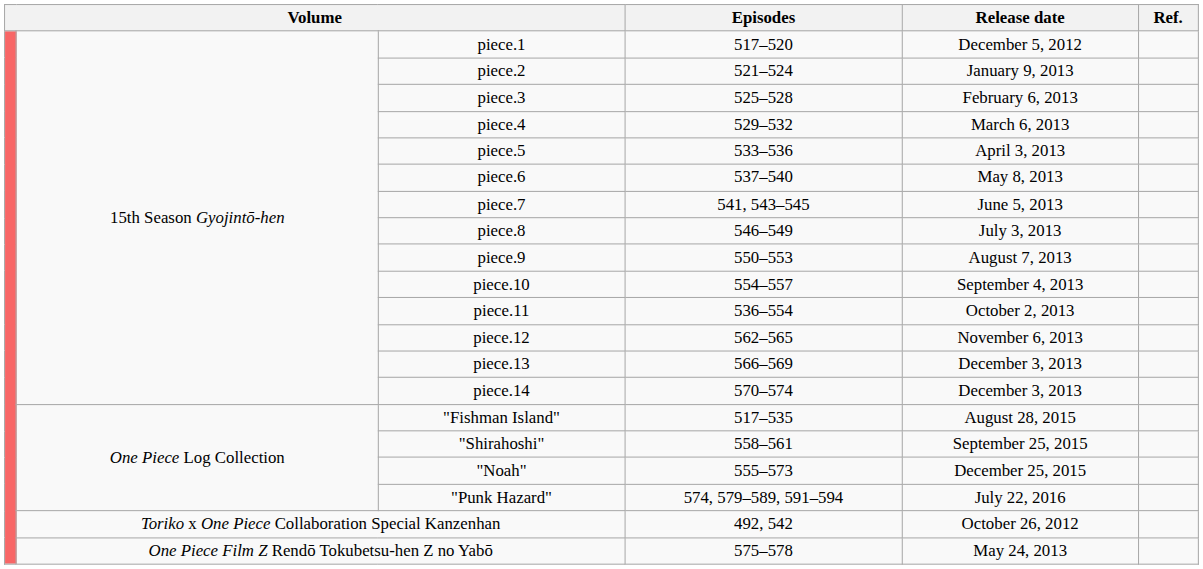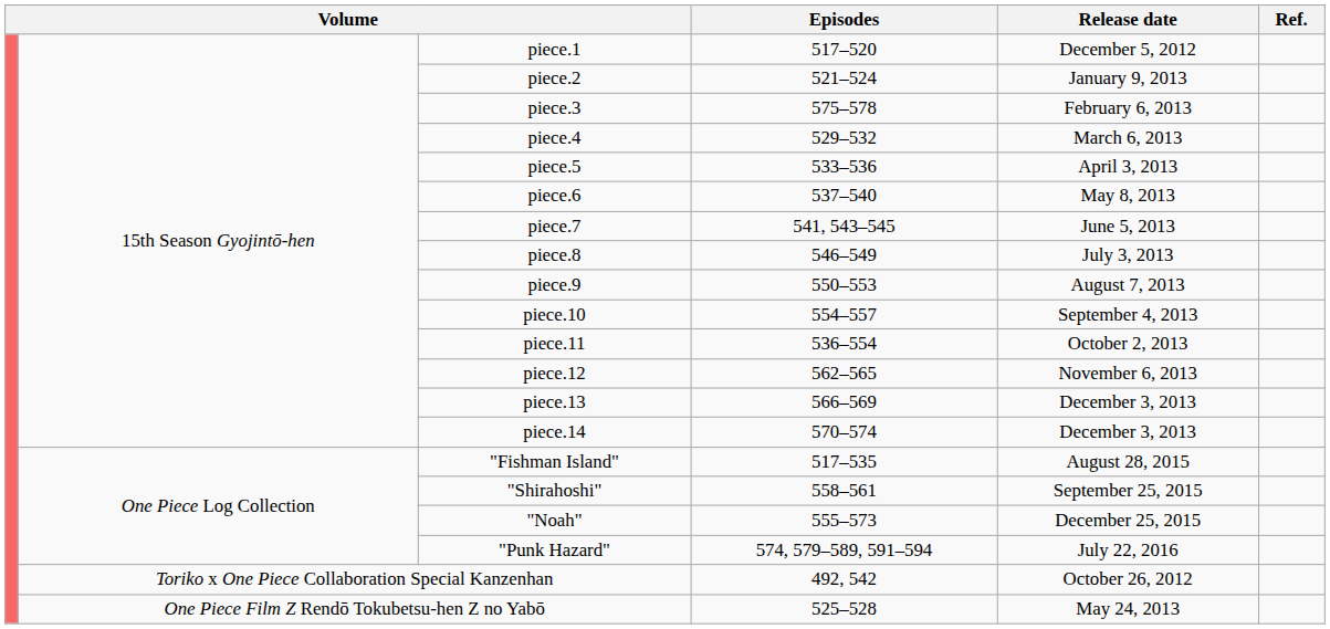 <table class="wikitable" style="text-align: center; width: 90%;">
 <tr>
 <th colspan="3">Volume</th>
 <th>Episodes</th>
 <th>Release date</th>
 <th width="5%">Ref.</th>
 </tr>
 <tr>
 <td rowspan="196" width="1%" style="background: #F86666;"></td>
 <td rowspan="14">15th Season <em>Gyojintō-hen</em></td>
 <td>piece.1</td>
 <td>517–520</td>
 <td>December 5, 2012</td>
 <td></td>
 </tr>
 <tr>
 <td>piece.2</td>
 <td>521–524</td>
 <td>January 9, 2013</td>
 <td></td>
 </tr>
 <tr>
 <td>piece.3</td>
-<td>525–528</td>
+<td>575–578</td>
 <td>February 6, 2013</td>
 <td></td>
 </tr>
 <tr>
 <td>piece.4</td>
 <td>529–532</td>
 <td>March 6, 2013</td>
 <td></td>
 </tr>
 <tr>
 <td>piece.5</td>
 <td>533–536</td>
 <td>April 3, 2013</td>
 <td></td>
 </tr>
 <tr>
 <td>piece.6</td>
 <td>537–540</td>
 <td>May 8, 2013</td>
 <td></td>
 </tr>
 <tr>
 <td>piece.7</td>
 <td>541, 543–545</td>
 <td>June 5, 2013</td>
 <td></td>
 </tr>
 <tr>
 <td>piece.8</td>
 <td>546–549</td>
 <td>July 3, 2013</td>
 <td></td>
 </tr>
 <tr>
 <td>piece.9</td>
 <td>550–553</td>
 <td>August 7, 2013</td>
 <td></td>
 </tr>
 <tr>
 <td>piece.10</td>
 <td>554–557</td>
 <td>September 4, 2013</td>
 <td></td>
 </tr>
 <tr>
 <td>piece.11</td>
 <td>536–554</td>
 <td>October 2, 2013</td>
 <td></td>
 </tr>
 <tr>
 <td>piece.12</td>
 <td>562–565</td>
 <td>November 6, 2013</td>
 <td></td>
 </tr>
 <tr>
 <td>piece.13</td>
 <td>566–569</td>
 <td>December 3, 2013</td>
 <td></td>
 </tr>
 <tr>
 <td>piece.14</td>
 <td>570–574</td>
 <td>December 3, 2013</td>
 <td></td>
 </tr>
 <tr>
 <td rowspan="4"><em>One Piece</em> Log Collection</td>
 <td>"Fishman Island"</td>
 <td>517–535</td>
 <td>August 28, 2015</td>
 <td></td>
 </tr>
 <tr>
 <td>"Shirahoshi"</td>
 <td>558–561</td>
 <td>September 25, 2015</td>
 <td></td>
 </tr>
 <tr>
 <td>"Noah"</td>
 <td>555–573</td>
 <td>December 25, 2015</td>
 <td></td>
 </tr>
 <tr>
 <td>"Punk Hazard"</td>
 <td>574, 579–589, 591–594</td>
 <td>July 22, 2016</td>
 <td></td>
 </tr>
 <tr>
 <td colspan="2"><em>Toriko</em> x <em>One Piece</em> Collaboration Special Kanzenhan</td>
 <td>492, 542</td>
 <td>October 26, 2012</td>
 <td></td>
 </tr>
 <tr>
 <td colspan="2"><em>One Piece Film Z</em> Rendō Tokubetsu-hen Z no Yabō</td>
-<td>575–578</td>
+<td>525–528</td>
 <td>May 24, 2013</td>
 <td></td>
 </tr>
 </table>
